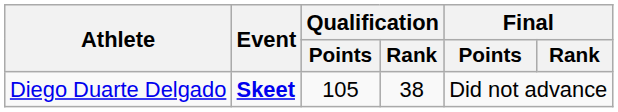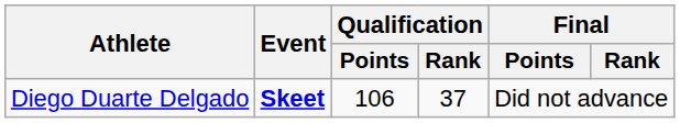 <table class="wikitable" style="font-size:90%">
 <tr>
 <th rowspan="2">Athlete</th>
 <th rowspan="2">Event</th>
 <th colspan=2>Qualification</th>
 <th colspan=2>Final</th>
 </tr>
 <tr style="font-size:95%">
 <th>Points</th>
 <th>Rank</th>
 <th>Points</th>
 <th>Rank</th>
 </tr>
 <tr align=center>
 <td align=left><a href='#'>Diego Duarte Delgado</a></td>
 <td align=left><strong><a href='#'>Skeet</a></strong></td>
-<td>105</td>
-<td>38</td>
+<td>106</td>
+<td>37</td>
 <td colspan=2>Did not advance</td>
 </tr>
 </table>
